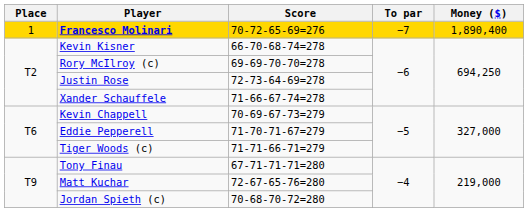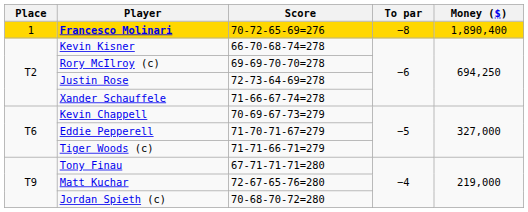 <table class="wikitable" style="width:50em; margin-bottom:0">
 <tr>
 <th>Place</th>
 <th>Player</th>
 <th>Score</th>
 <th>To par</th>
 <th>Money (<a href='#'>$</a>)</th>
 </tr>
 <tr style="background:gold">
 <td align=center>1</td>
 <td> <strong><a href='#'>Francesco Molinari</a></strong></td>
 <td>70-72-65-69=276</td>
-<td align=center>−7</td>
+<td align=center>−8</td>
 <td align=center>1,890,400</td>
 </tr>
 <tr>
 <td rowspan=4 align=center>T2</td>
 <td> <a href='#'>Kevin Kisner</a></td>
 <td>66-70-68-74=278</td>
 <td rowspan=4 align=center>−6</td>
 <td rowspan=4 align=center>694,250</td>
 </tr>
 <tr>
 <td> <a href='#'>Rory McIlroy</a> (c)</td>
 <td>69-69-70-70=278</td>
 </tr>
 <tr>
 <td> <a href='#'>Justin Rose</a></td>
 <td>72-73-64-69=278</td>
 </tr>
 <tr>
 <td> <a href='#'>Xander Schauffele</a></td>
 <td>71-66-67-74=278</td>
 </tr>
 <tr>
 <td rowspan=3 align=center>T6</td>
 <td> <a href='#'>Kevin Chappell</a></td>
 <td>70-69-67-73=279</td>
 <td rowspan=3 align=center>−5</td>
 <td rowspan=3 align=center>327,000</td>
 </tr>
 <tr>
 <td> <a href='#'>Eddie Pepperell</a></td>
 <td>71-70-71-67=279</td>
 </tr>
 <tr>
 <td> <a href='#'>Tiger Woods</a> (c)</td>
 <td>71-71-66-71=279</td>
 </tr>
 <tr>
 <td rowspan=3 align=center>T9</td>
 <td> <a href='#'>Tony Finau</a></td>
 <td>67-71-71-71=280</td>
 <td rowspan=3 align=center>−4</td>
 <td rowspan=3 align=center>219,000</td>
 </tr>
 <tr>
 <td> <a href='#'>Matt Kuchar</a></td>
 <td>72-67-65-76=280</td>
 </tr>
 <tr>
 <td> <a href='#'>Jordan Spieth</a> (c)</td>
 <td>70-68-70-72=280</td>
 </tr>
 </table>
